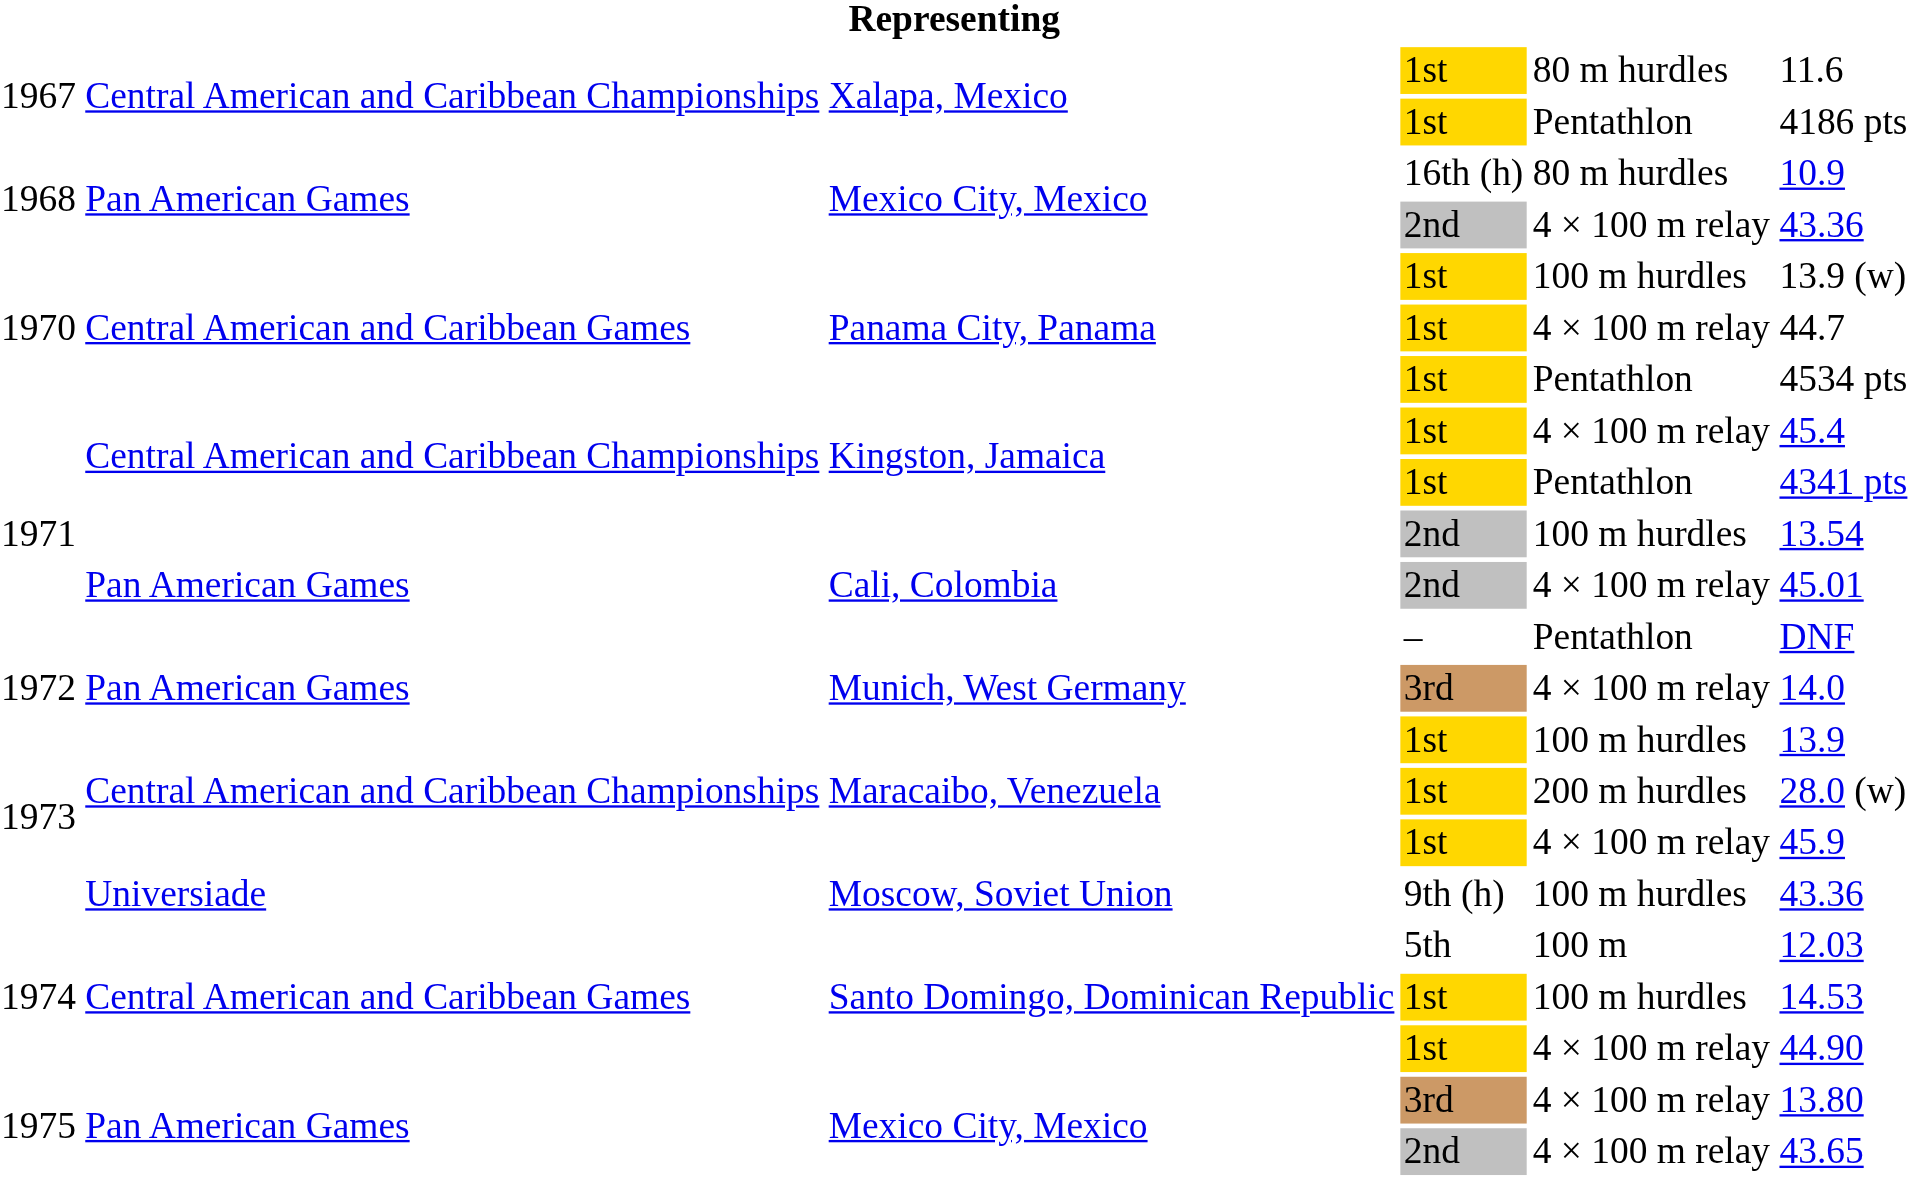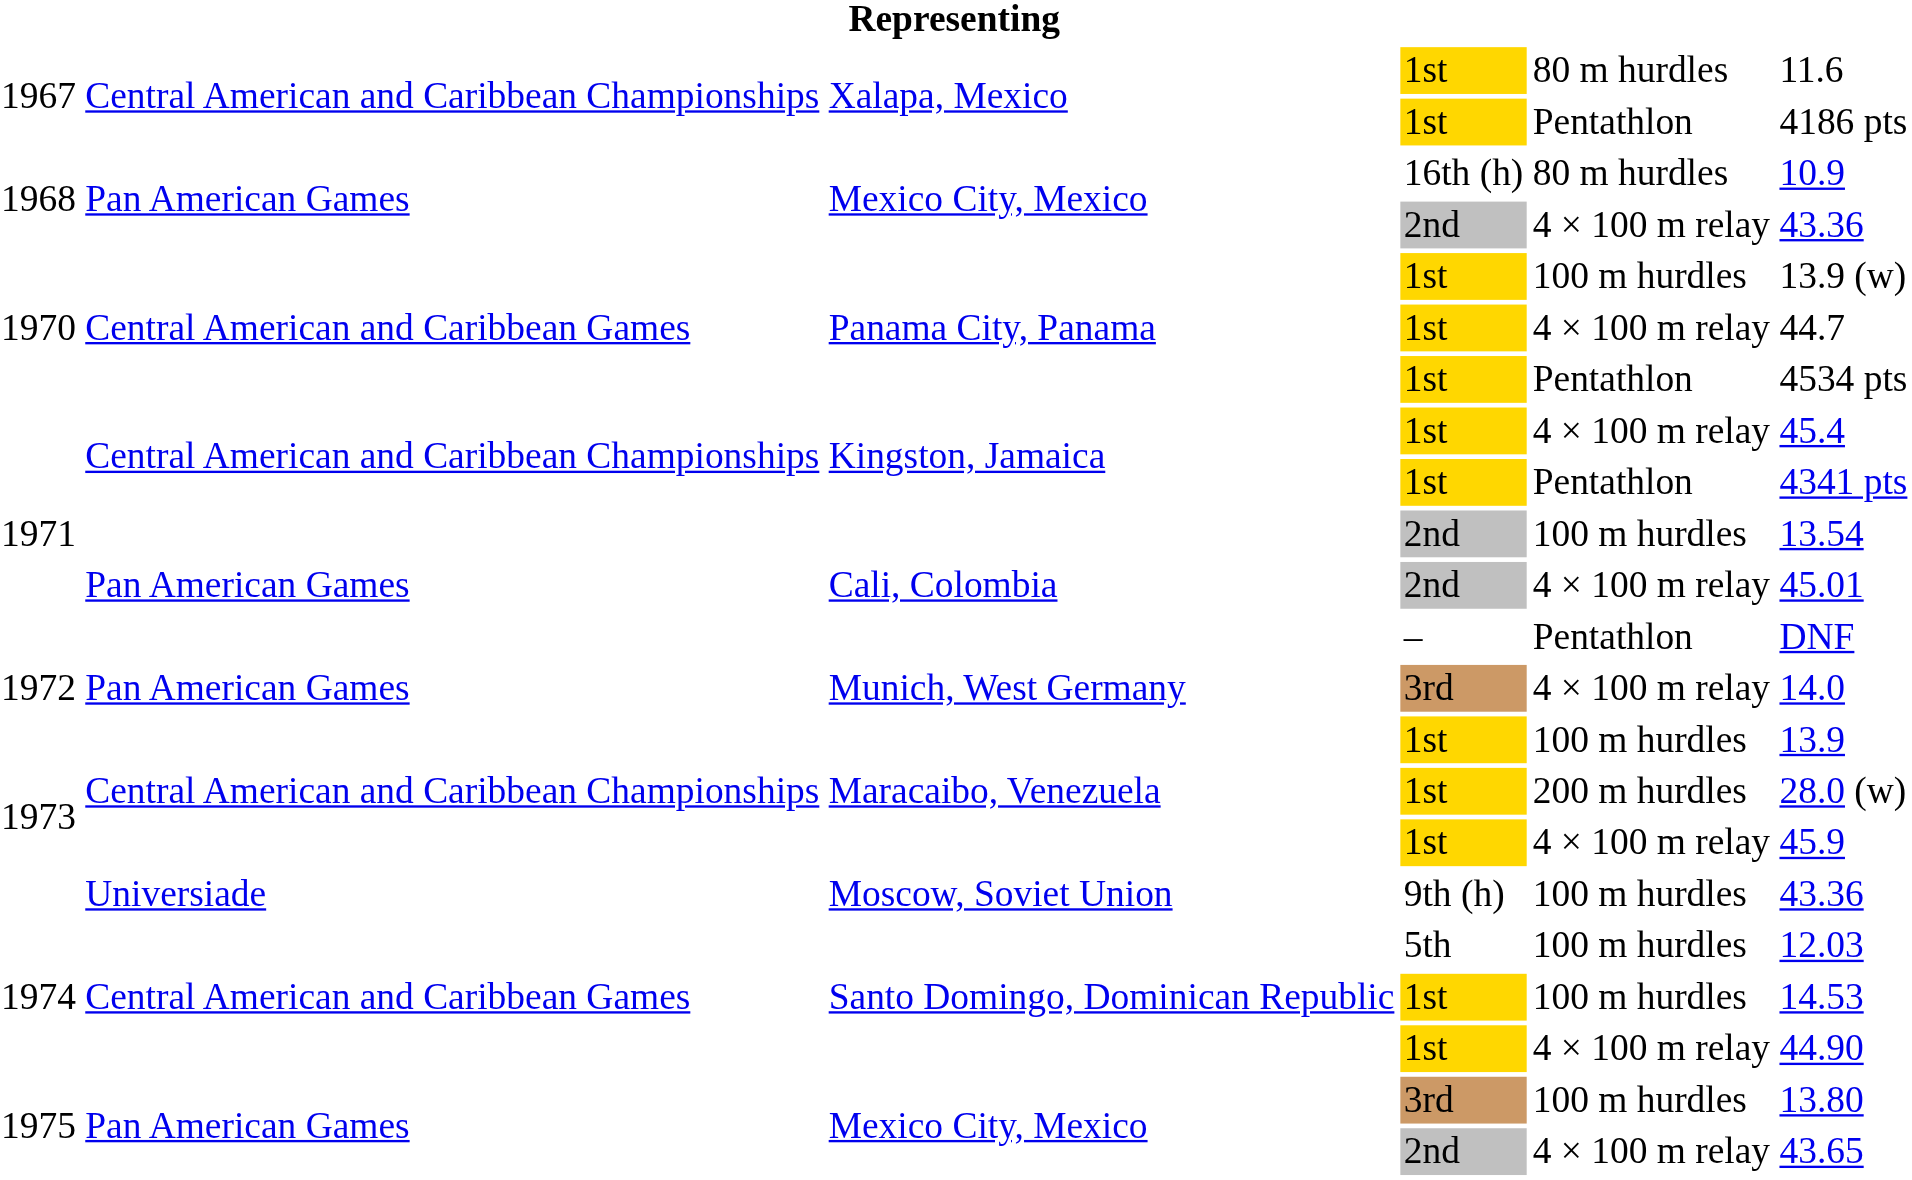 <table>
 <tr>
 <th colspan="6">Representing </th>
 </tr>
 <tr>
 <td rowspan=2>1967</td>
 <td rowspan=2><a href='#'>Central American and Caribbean Championships</a></td>
 <td rowspan=2><a href='#'>Xalapa, Mexico</a></td>
 <td bgcolor=gold>1st</td>
 <td>80 m hurdles</td>
 <td>11.6</td>
 </tr>
 <tr>
 <td bgcolor=gold>1st</td>
 <td>Pentathlon</td>
 <td>4186 pts</td>
 </tr>
 <tr>
 <td rowspan=2>1968</td>
 <td rowspan=2><a href='#'>Pan American Games</a></td>
 <td rowspan=2><a href='#'>Mexico City, Mexico</a></td>
 <td>16th (h)</td>
 <td>80 m hurdles</td>
 <td><a href='#'>10.9</a></td>
 </tr>
 <tr>
 <td bgcolor=silver>2nd</td>
 <td>4 × 100 m relay</td>
 <td><a href='#'>43.36</a></td>
 </tr>
 <tr>
 <td rowspan=3>1970</td>
 <td rowspan=3><a href='#'>Central American and Caribbean Games</a></td>
 <td rowspan=3><a href='#'>Panama City, Panama</a></td>
 <td bgcolor=gold>1st</td>
 <td>100 m hurdles</td>
 <td>13.9 (w)</td>
 </tr>
 <tr>
 <td bgcolor=gold>1st</td>
 <td>4 × 100 m relay</td>
 <td>44.7</td>
 </tr>
 <tr>
 <td bgcolor=gold>1st</td>
 <td>Pentathlon</td>
 <td>4534 pts</td>
 </tr>
 <tr>
 <td rowspan=5>1971</td>
 <td rowspan=2><a href='#'>Central American and Caribbean Championships</a></td>
 <td rowspan=2><a href='#'>Kingston, Jamaica</a></td>
 <td bgcolor=gold>1st</td>
 <td>4 × 100 m relay</td>
 <td><a href='#'>45.4</a></td>
 </tr>
 <tr>
 <td bgcolor=gold>1st</td>
 <td>Pentathlon</td>
 <td><a href='#'>4341 pts</a></td>
 </tr>
 <tr>
 <td rowspan=3><a href='#'>Pan American Games</a></td>
 <td rowspan=3><a href='#'>Cali, Colombia</a></td>
 <td bgcolor=silver>2nd</td>
 <td>100 m hurdles</td>
 <td><a href='#'>13.54</a></td>
 </tr>
 <tr>
 <td bgcolor=silver>2nd</td>
 <td>4 × 100 m relay</td>
 <td><a href='#'>45.01</a></td>
 </tr>
 <tr>
 <td>–</td>
 <td>Pentathlon</td>
 <td><a href='#'>DNF</a></td>
 </tr>
 <tr>
 <td>1972</td>
 <td><a href='#'>Pan American Games</a></td>
 <td><a href='#'>Munich, West Germany</a></td>
 <td bgcolor=cc9966>3rd</td>
 <td>4 × 100 m relay</td>
 <td><a href='#'>14.0</a></td>
 </tr>
 <tr>
 <td rowspan=4>1973</td>
 <td rowspan=3><a href='#'>Central American and Caribbean Championships</a></td>
 <td rowspan=3><a href='#'>Maracaibo, Venezuela</a></td>
 <td bgcolor=gold>1st</td>
 <td>100 m hurdles</td>
 <td><a href='#'>13.9</a></td>
 </tr>
 <tr>
 <td bgcolor=gold>1st</td>
 <td>200 m hurdles</td>
 <td><a href='#'>28.0</a> (w)</td>
 </tr>
 <tr>
 <td bgcolor=gold>1st</td>
 <td>4 × 100 m relay</td>
 <td><a href='#'>45.9</a></td>
 </tr>
 <tr>
 <td><a href='#'>Universiade</a></td>
 <td><a href='#'>Moscow, Soviet Union</a></td>
 <td>9th (h)</td>
 <td>100 m hurdles</td>
 <td><a href='#'>43.36</a></td>
 </tr>
 <tr>
 <td rowspan=3>1974</td>
 <td rowspan=3><a href='#'>Central American and Caribbean Games</a></td>
 <td rowspan=3><a href='#'>Santo Domingo, Dominican Republic</a></td>
 <td>5th</td>
-<td>100 m</td>
+<td>100 m hurdles</td>
 <td><a href='#'>12.03</a></td>
 </tr>
 <tr>
 <td bgcolor=gold>1st</td>
 <td>100 m hurdles</td>
 <td><a href='#'>14.53</a></td>
 </tr>
 <tr>
 <td bgcolor=gold>1st</td>
 <td>4 × 100 m relay</td>
 <td><a href='#'>44.90</a></td>
 </tr>
 <tr>
 <td rowspan=2>1975</td>
 <td rowspan=2><a href='#'>Pan American Games</a></td>
 <td rowspan=2><a href='#'>Mexico City, Mexico</a></td>
 <td bgcolor=cc9966>3rd</td>
-<td>4 × 100 m relay</td>
+<td>100 m hurdles</td>
 <td><a href='#'>13.80</a></td>
 </tr>
 <tr>
 <td bgcolor=silver>2nd</td>
 <td>4 × 100 m relay</td>
 <td><a href='#'>43.65</a></td>
 </tr>
 </table>
